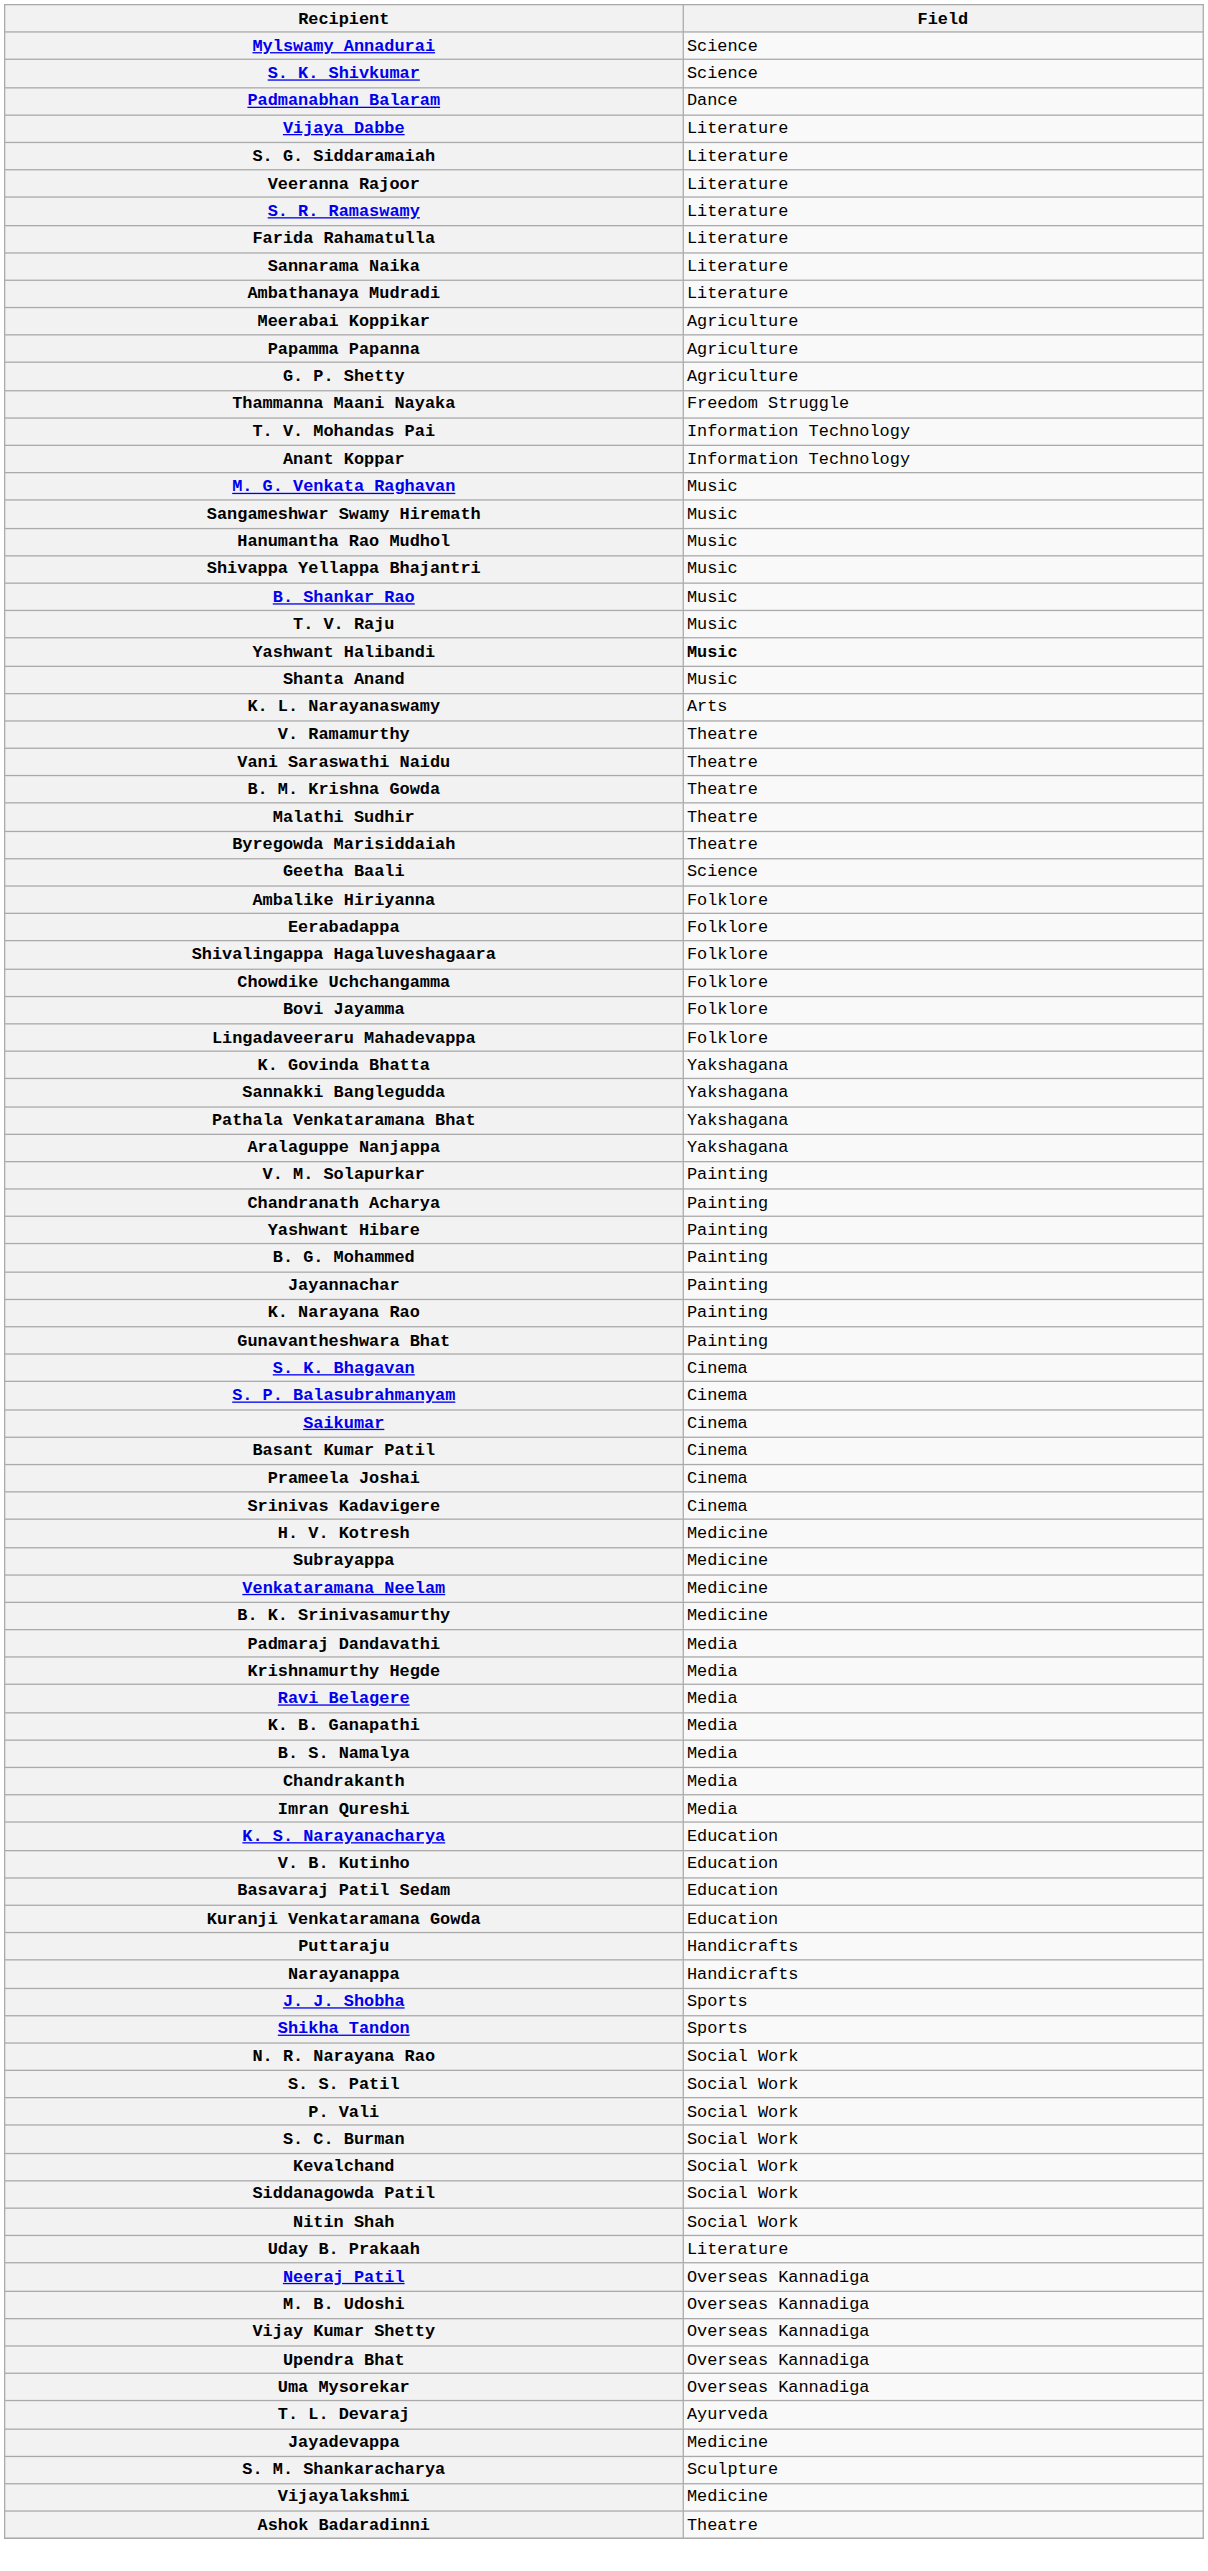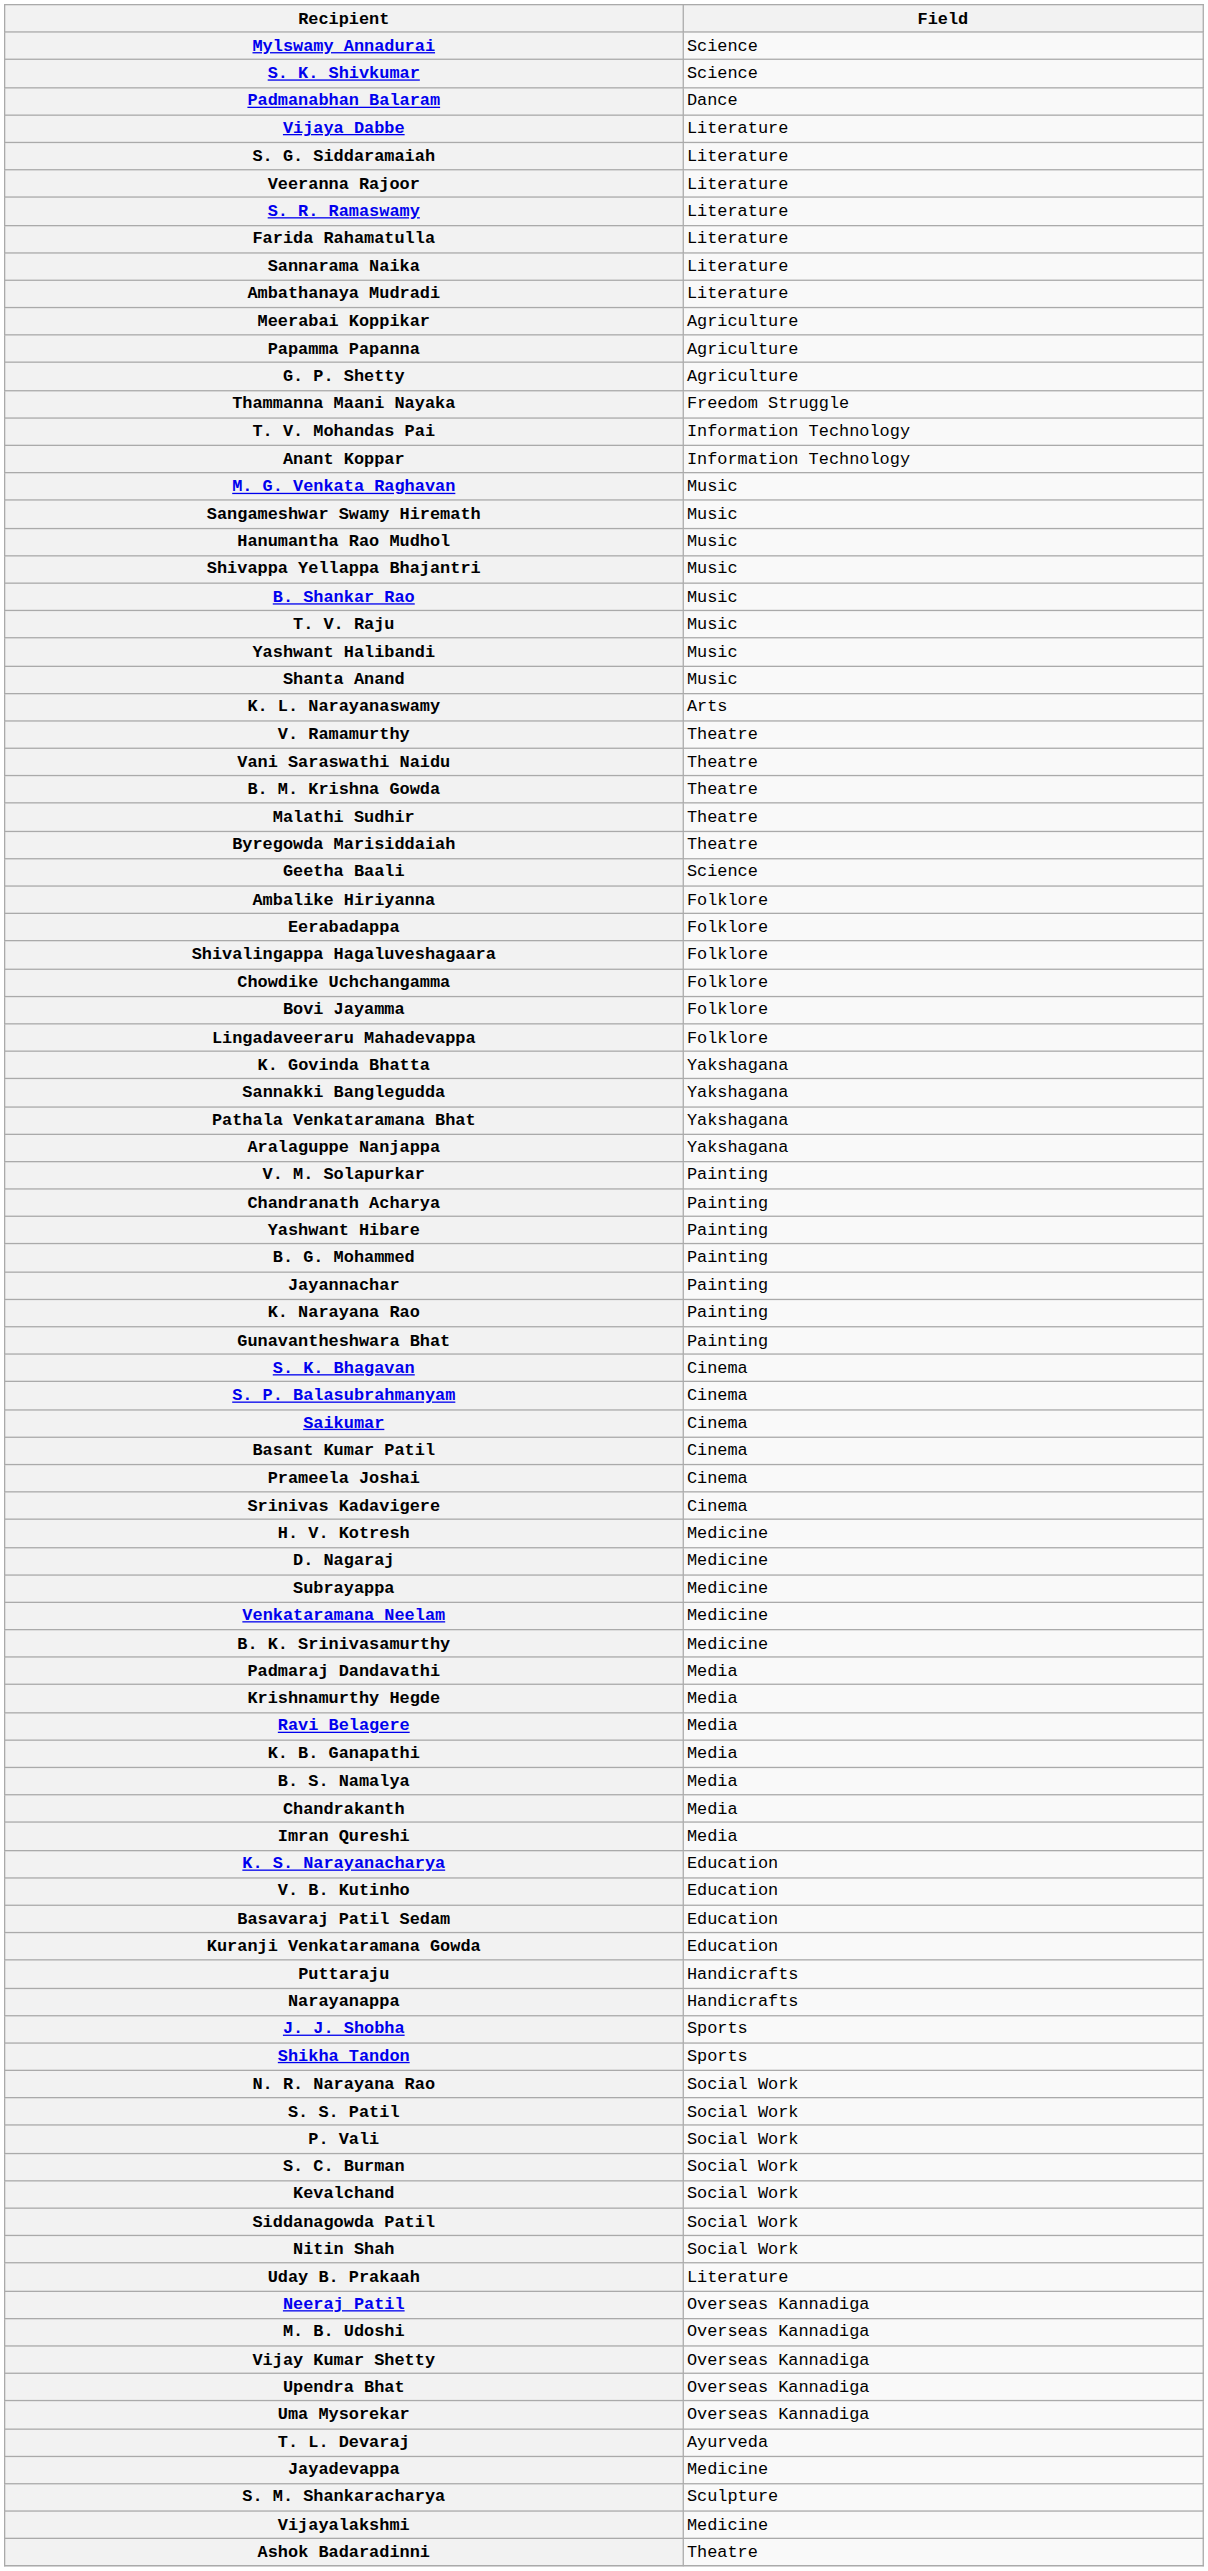 <table class="wikitable plainrowheaders sortable" style="width:73%">
 <tr>
 <th scope="col" style="width:30%">Recipient</th>
 <th scope="col" style="width:23%">Field</th>
 </tr>
 <tr>
 <th scope="row"><a href='#'>Mylswamy Annadurai</a></th>
 <td>Science</td>
 </tr>
 <tr>
 <th scope="row"><a href='#'>S. K. Shivkumar</a></th>
 <td>Science</td>
 </tr>
 <tr>
 <th scope="row"><a href='#'>Padmanabhan Balaram</a></th>
 <td>Dance</td>
 </tr>
 <tr>
 <th scope="row"><a href='#'>Vijaya Dabbe</a></th>
 <td>Literature</td>
 </tr>
 <tr>
 <th scope="row">S. G. Siddaramaiah</th>
 <td>Literature</td>
 </tr>
 <tr>
 <th scope="row">Veeranna Rajoor</th>
 <td>Literature</td>
 </tr>
 <tr>
 <th scope="row"><a href='#'>S. R. Ramaswamy</a></th>
 <td>Literature</td>
 </tr>
 <tr>
 <th scope="row">Farida Rahamatulla</th>
 <td>Literature</td>
 </tr>
 <tr>
 <th scope="row">Sannarama Naika</th>
 <td>Literature</td>
 </tr>
 <tr>
 <th scope="row">Ambathanaya Mudradi</th>
 <td>Literature</td>
 </tr>
 <tr>
 <th scope="row">Meerabai Koppikar</th>
 <td>Agriculture</td>
 </tr>
 <tr>
 <th scope="row">Papamma Papanna</th>
 <td>Agriculture</td>
 </tr>
 <tr>
 <th scope="row">G. P. Shetty</th>
 <td>Agriculture</td>
 </tr>
 <tr>
 <th scope="row">Thammanna Maani Nayaka</th>
 <td>Freedom Struggle</td>
 </tr>
 <tr>
 <th scope="row">T. V. Mohandas Pai</th>
 <td>Information Technology</td>
 </tr>
 <tr>
 <th scope="row">Anant Koppar</th>
 <td>Information Technology</td>
 </tr>
 <tr>
 <th scope="row"><a href='#'>M. G. Venkata Raghavan</a></th>
 <td>Music</td>
 </tr>
 <tr>
 <th scope="row">Sangameshwar Swamy Hiremath</th>
 <td>Music</td>
 </tr>
 <tr>
 <th scope="row">Hanumantha Rao Mudhol</th>
 <td>Music</td>
 </tr>
 <tr>
 <th scope="row">Shivappa Yellappa Bhajantri</th>
 <td>Music</td>
 </tr>
 <tr>
 <th scope="row"><a href='#'>B. Shankar Rao</a></th>
 <td>Music</td>
 </tr>
 <tr>
 <th scope="row">T. V. Raju</th>
 <td>Music</td>
 </tr>
 <tr>
 <th scope="row">Yashwant Halibandi</th>
-<td><strong>Music</strong></td>
+<td>Music</td>
 </tr>
 <tr>
 <th scope="row">Shanta Anand</th>
 <td>Music</td>
 </tr>
 <tr>
 <th scope="row">K. L. Narayanaswamy</th>
 <td>Arts</td>
 </tr>
 <tr>
 <th scope="row">V. Ramamurthy</th>
 <td>Theatre</td>
 </tr>
 <tr>
 <th scope="row">Vani Saraswathi Naidu</th>
 <td>Theatre</td>
 </tr>
 <tr>
 <th scope="row">B. M. Krishna Gowda</th>
 <td>Theatre</td>
 </tr>
 <tr>
 <th scope="row">Malathi Sudhir</th>
 <td>Theatre</td>
 </tr>
 <tr>
 <th scope="row">Byregowda Marisiddaiah</th>
 <td>Theatre</td>
 </tr>
 <tr>
 <th scope="row">Geetha Baali</th>
 <td>Science</td>
 </tr>
 <tr>
 <th scope="row">Ambalike Hiriyanna</th>
 <td>Folklore</td>
 </tr>
 <tr>
 <th scope="row">Eerabadappa</th>
 <td>Folklore</td>
 </tr>
 <tr>
 <th scope="row">Shivalingappa Hagaluveshagaara</th>
 <td>Folklore</td>
 </tr>
 <tr>
 <th scope="row">Chowdike Uchchangamma</th>
 <td>Folklore</td>
 </tr>
 <tr>
 <th scope="row">Bovi Jayamma</th>
 <td>Folklore</td>
 </tr>
 <tr>
 <th scope="row">Lingadaveeraru Mahadevappa</th>
 <td>Folklore</td>
 </tr>
 <tr>
 <th scope="row">K. Govinda Bhatta</th>
 <td>Yakshagana</td>
 </tr>
 <tr>
 <th scope="row">Sannakki Banglegudda</th>
 <td>Yakshagana</td>
 </tr>
 <tr>
 <th scope="row">Pathala Venkataramana Bhat</th>
 <td>Yakshagana</td>
 </tr>
 <tr>
 <th scope="row">Aralaguppe Nanjappa</th>
 <td>Yakshagana</td>
 </tr>
 <tr>
 <th scope="row">V. M. Solapurkar</th>
 <td>Painting</td>
 </tr>
 <tr>
 <th scope="row">Chandranath Acharya</th>
 <td>Painting</td>
 </tr>
 <tr>
 <th scope="row">Yashwant Hibare</th>
 <td>Painting</td>
 </tr>
 <tr>
 <th scope="row">B. G. Mohammed</th>
 <td>Painting</td>
 </tr>
 <tr>
 <th scope="row">Jayannachar</th>
 <td>Painting</td>
 </tr>
 <tr>
 <th scope="row">K. Narayana Rao</th>
 <td>Painting</td>
 </tr>
 <tr>
 <th scope="row">Gunavantheshwara Bhat</th>
 <td>Painting</td>
 </tr>
 <tr>
 <th scope="row"><a href='#'>S. K. Bhagavan</a></th>
 <td>Cinema</td>
 </tr>
 <tr>
 <th scope="row"><a href='#'>S. P. Balasubrahmanyam</a></th>
 <td>Cinema</td>
 </tr>
 <tr>
 <th scope="row"><a href='#'>Saikumar</a></th>
 <td>Cinema</td>
 </tr>
 <tr>
 <th scope="row">Basant Kumar Patil</th>
 <td>Cinema</td>
 </tr>
 <tr>
 <th scope="row">Prameela Joshai</th>
 <td>Cinema</td>
 </tr>
 <tr>
 <th scope="row">Srinivas Kadavigere</th>
 <td>Cinema</td>
 </tr>
 <tr>
 <th scope="row">H. V. Kotresh</th>
+<td>Medicine</td>
+</tr>
+<tr>
+<th scope="row">D. Nagaraj</th>
 <td>Medicine</td>
 </tr>
 <tr>
 <th scope="row">Subrayappa</th>
 <td>Medicine</td>
 </tr>
 <tr>
 <th scope="row"><a href='#'>Venkataramana Neelam</a></th>
 <td>Medicine</td>
 </tr>
 <tr>
 <th scope="row">B. K. Srinivasamurthy</th>
 <td>Medicine</td>
 </tr>
 <tr>
 <th scope="row">Padmaraj Dandavathi</th>
 <td>Media</td>
 </tr>
 <tr>
 <th scope="row">Krishnamurthy Hegde</th>
 <td>Media</td>
 </tr>
 <tr>
 <th scope="row"><a href='#'>Ravi Belagere</a></th>
 <td>Media</td>
 </tr>
 <tr>
 <th scope="row">K. B. Ganapathi</th>
 <td>Media</td>
 </tr>
 <tr>
 <th scope="row">B. S. Namalya</th>
 <td>Media</td>
 </tr>
 <tr>
 <th scope="row">Chandrakanth</th>
 <td>Media</td>
 </tr>
 <tr>
 <th scope="row">Imran Qureshi</th>
 <td>Media</td>
 </tr>
 <tr>
 <th scope="row"><a href='#'>K. S. Narayanacharya</a></th>
 <td>Education</td>
 </tr>
 <tr>
 <th scope="row">V. B. Kutinho</th>
 <td>Education</td>
 </tr>
 <tr>
 <th scope="row">Basavaraj Patil Sedam</th>
 <td>Education</td>
 </tr>
 <tr>
 <th scope="row">Kuranji Venkataramana Gowda</th>
 <td>Education</td>
 </tr>
 <tr>
 <th scope="row">Puttaraju</th>
 <td>Handicrafts</td>
 </tr>
 <tr>
 <th scope="row">Narayanappa</th>
 <td>Handicrafts</td>
 </tr>
 <tr>
 <th scope="row"><a href='#'>J. J. Shobha</a></th>
 <td>Sports</td>
 </tr>
 <tr>
 <th scope="row"><a href='#'>Shikha Tandon</a></th>
 <td>Sports</td>
 </tr>
 <tr>
 <th scope="row">N. R. Narayana Rao</th>
 <td>Social Work</td>
 </tr>
 <tr>
 <th scope="row">S. S. Patil</th>
 <td>Social Work</td>
 </tr>
 <tr>
 <th scope="row">P. Vali</th>
 <td>Social Work</td>
 </tr>
 <tr>
 <th scope="row">S. C. Burman</th>
 <td>Social Work</td>
 </tr>
 <tr>
 <th scope="row">Kevalchand</th>
 <td>Social Work</td>
 </tr>
 <tr>
 <th scope="row">Siddanagowda Patil</th>
 <td>Social Work</td>
 </tr>
 <tr>
 <th scope="row">Nitin Shah</th>
 <td>Social Work</td>
 </tr>
 <tr>
 <th scope="row">Uday B. Prakaah</th>
 <td>Literature</td>
 </tr>
 <tr>
 <th scope="row"><a href='#'>Neeraj Patil</a></th>
 <td>Overseas Kannadiga</td>
 </tr>
 <tr>
 <th scope="row">M. B. Udoshi</th>
 <td>Overseas Kannadiga</td>
 </tr>
 <tr>
 <th scope="row">Vijay Kumar Shetty</th>
 <td>Overseas Kannadiga</td>
 </tr>
 <tr>
 <th scope="row">Upendra Bhat</th>
 <td>Overseas Kannadiga</td>
 </tr>
 <tr>
 <th scope="row">Uma Mysorekar</th>
 <td>Overseas Kannadiga</td>
 </tr>
 <tr>
 <th scope="row">T. L. Devaraj</th>
 <td>Ayurveda</td>
 </tr>
 <tr>
 <th scope="row">Jayadevappa</th>
 <td>Medicine</td>
 </tr>
 <tr>
 <th scope="row">S. M. Shankaracharya</th>
 <td>Sculpture</td>
 </tr>
 <tr>
 <th scope="row">Vijayalakshmi</th>
 <td>Medicine</td>
 </tr>
 <tr>
 <th scope="row">Ashok Badaradinni</th>
 <td>Theatre</td>
 </tr>
 <tr>
 </tr>
 </table>
